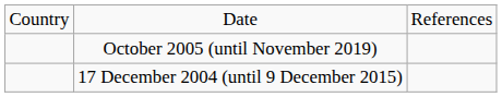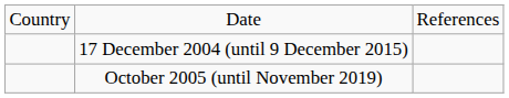 <table class="wikitable" style="text-align:center">
 <tr>
 <td>Country</td>
 <td>Date</td>
 <td>References</td>
 </tr>
 <tr>
 <td></td>
-<td>October 2005 (until November 2019)</td>
+<td>17 December 2004 (until 9 December 2015)</td>
 <td></td>
 </tr>
 <tr>
 <td></td>
-<td>17 December 2004 (until 9 December 2015)</td>
+<td>October 2005 (until November 2019)</td>
 <td></td>
 </tr>
 </table>
